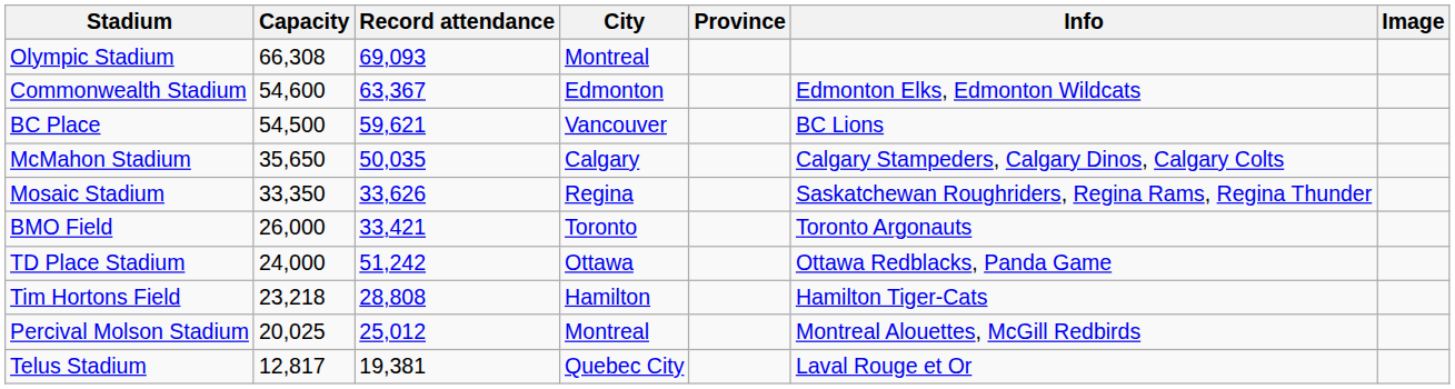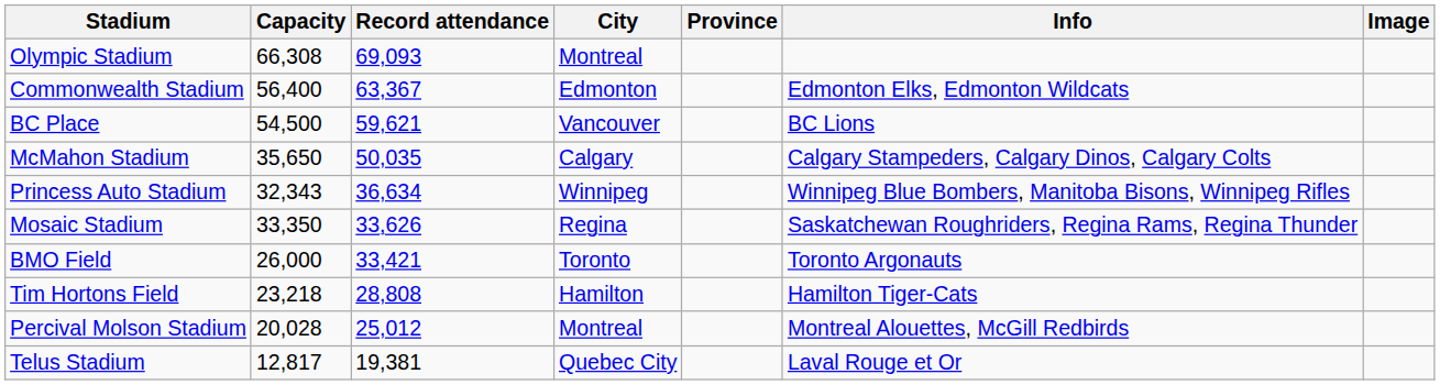 <table class="wikitable sortable">
 <tr>
 <th>Stadium</th>
 <th>Capacity</th>
 <th>Record attendance</th>
 <th>City</th>
 <th>Province</th>
 <th>Info</th>
 <th>Image</th>
 </tr>
 <tr>
 <td><a href='#'>Olympic Stadium</a></td>
 <td>66,308</td>
 <td><a href='#'>69,093</a></td>
 <td><a href='#'>Montreal</a></td>
 <td></td>
 <td></td>
 <td></td>
 </tr>
 <tr>
 <td><a href='#'>Commonwealth Stadium</a></td>
-<td>54,600</td>
+<td>56,400</td>
 <td><a href='#'>63,367</a></td>
 <td><a href='#'>Edmonton</a></td>
 <td></td>
 <td><a href='#'>Edmonton Elks</a>, <a href='#'>Edmonton Wildcats</a></td>
 <td></td>
 </tr>
 <tr>
 <td><a href='#'>BC Place</a></td>
 <td>54,500</td>
 <td><a href='#'>59,621</a></td>
 <td><a href='#'>Vancouver</a></td>
 <td></td>
 <td><a href='#'>BC Lions</a></td>
 <td></td>
 </tr>
 <tr>
 <td><a href='#'>McMahon Stadium</a></td>
 <td>35,650</td>
 <td><a href='#'>50,035</a></td>
 <td><a href='#'>Calgary</a></td>
 <td></td>
 <td><a href='#'>Calgary Stampeders</a>, <a href='#'>Calgary Dinos</a>, <a href='#'>Calgary Colts</a></td>
 <td></td>
 </tr>
 <tr>
+<td><a href='#'>Princess Auto Stadium</a></td>
+<td>32,343</td>
+<td><a href='#'>36,634</a></td>
+<td><a href='#'>Winnipeg</a></td>
+<td></td>
+<td><a href='#'>Winnipeg Blue Bombers</a>, <a href='#'>Manitoba Bisons</a>, <a href='#'>Winnipeg Rifles</a></td>
+<td></td>
+</tr>
+<tr>
 <td><a href='#'>Mosaic Stadium</a></td>
 <td>33,350</td>
 <td><a href='#'>33,626</a></td>
 <td><a href='#'>Regina</a></td>
 <td></td>
 <td><a href='#'>Saskatchewan Roughriders</a>, <a href='#'>Regina Rams</a>, <a href='#'>Regina Thunder</a></td>
 <td></td>
 </tr>
 <tr>
 <td><a href='#'>BMO Field</a></td>
 <td>26,000</td>
 <td><a href='#'>33,421</a></td>
 <td><a href='#'>Toronto</a></td>
 <td></td>
 <td><a href='#'>Toronto Argonauts</a></td>
 <td></td>
 </tr>
 <tr>
-<td><a href='#'>TD Place Stadium</a></td>
-<td>24,000</td>
-<td><a href='#'>51,242</a></td>
-<td><a href='#'>Ottawa</a></td>
-<td></td>
-<td><a href='#'>Ottawa Redblacks</a>, <a href='#'>Panda Game</a></td>
-<td></td>
-</tr>
-<tr>
 <td><a href='#'>Tim Hortons Field</a></td>
 <td>23,218</td>
 <td><a href='#'>28,808</a></td>
 <td><a href='#'>Hamilton</a></td>
 <td></td>
 <td><a href='#'>Hamilton Tiger-Cats</a></td>
 <td></td>
 </tr>
 <tr>
 <td><a href='#'>Percival Molson Stadium</a></td>
-<td>20,025</td>
+<td>20,028</td>
 <td><a href='#'>25,012</a></td>
 <td><a href='#'>Montreal</a></td>
 <td></td>
 <td><a href='#'>Montreal Alouettes</a>, <a href='#'>McGill Redbirds</a></td>
 <td></td>
 </tr>
 <tr>
 <td><a href='#'>Telus Stadium</a></td>
 <td>12,817</td>
 <td>19,381</td>
 <td><a href='#'>Quebec City</a></td>
 <td></td>
 <td><a href='#'>Laval Rouge et Or</a></td>
 <td></td>
 </tr>
 </table>
